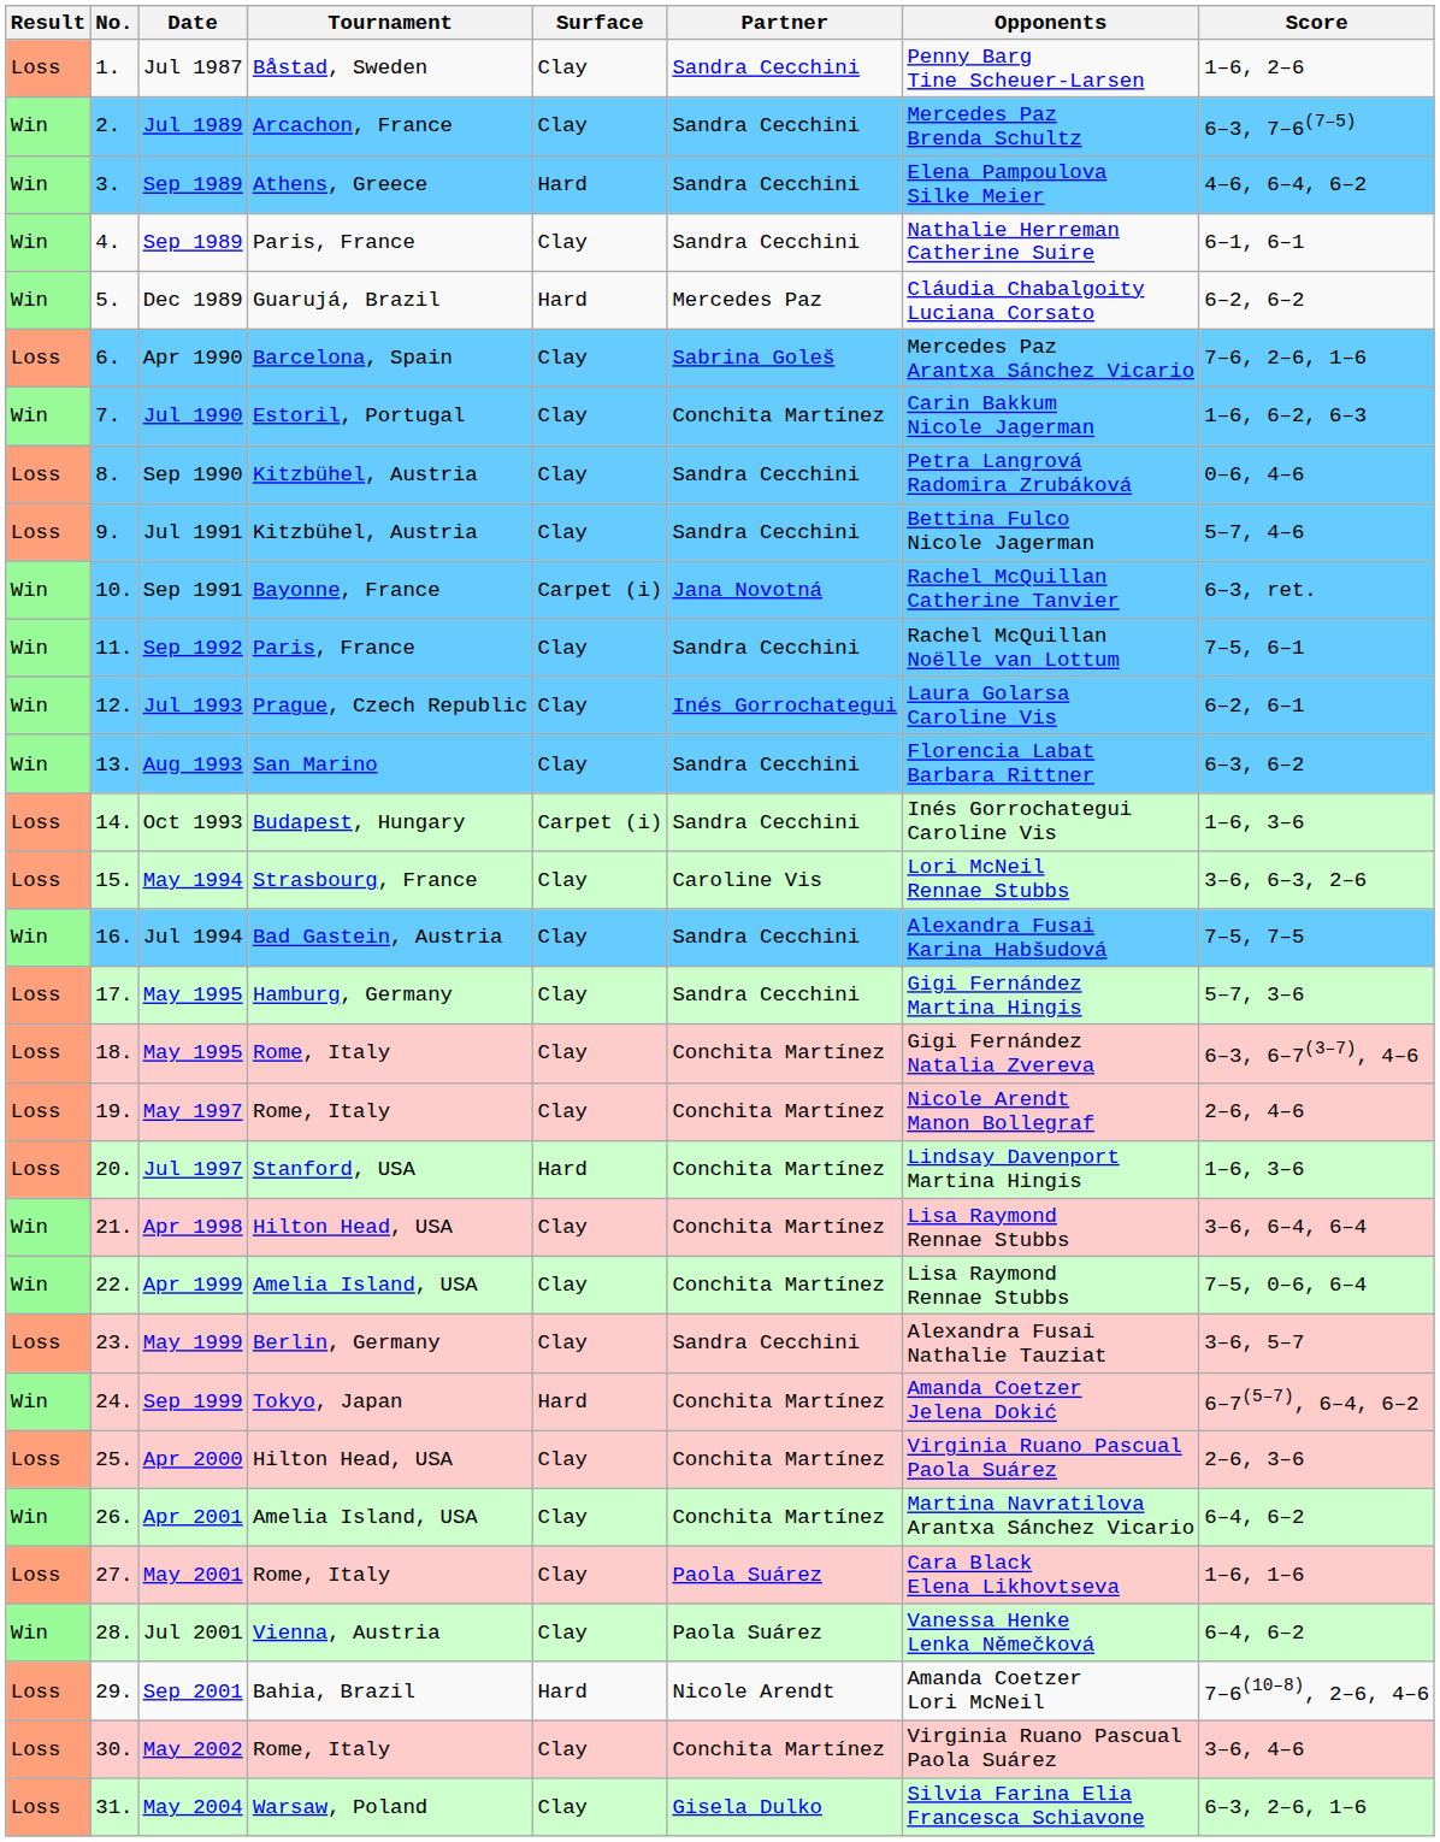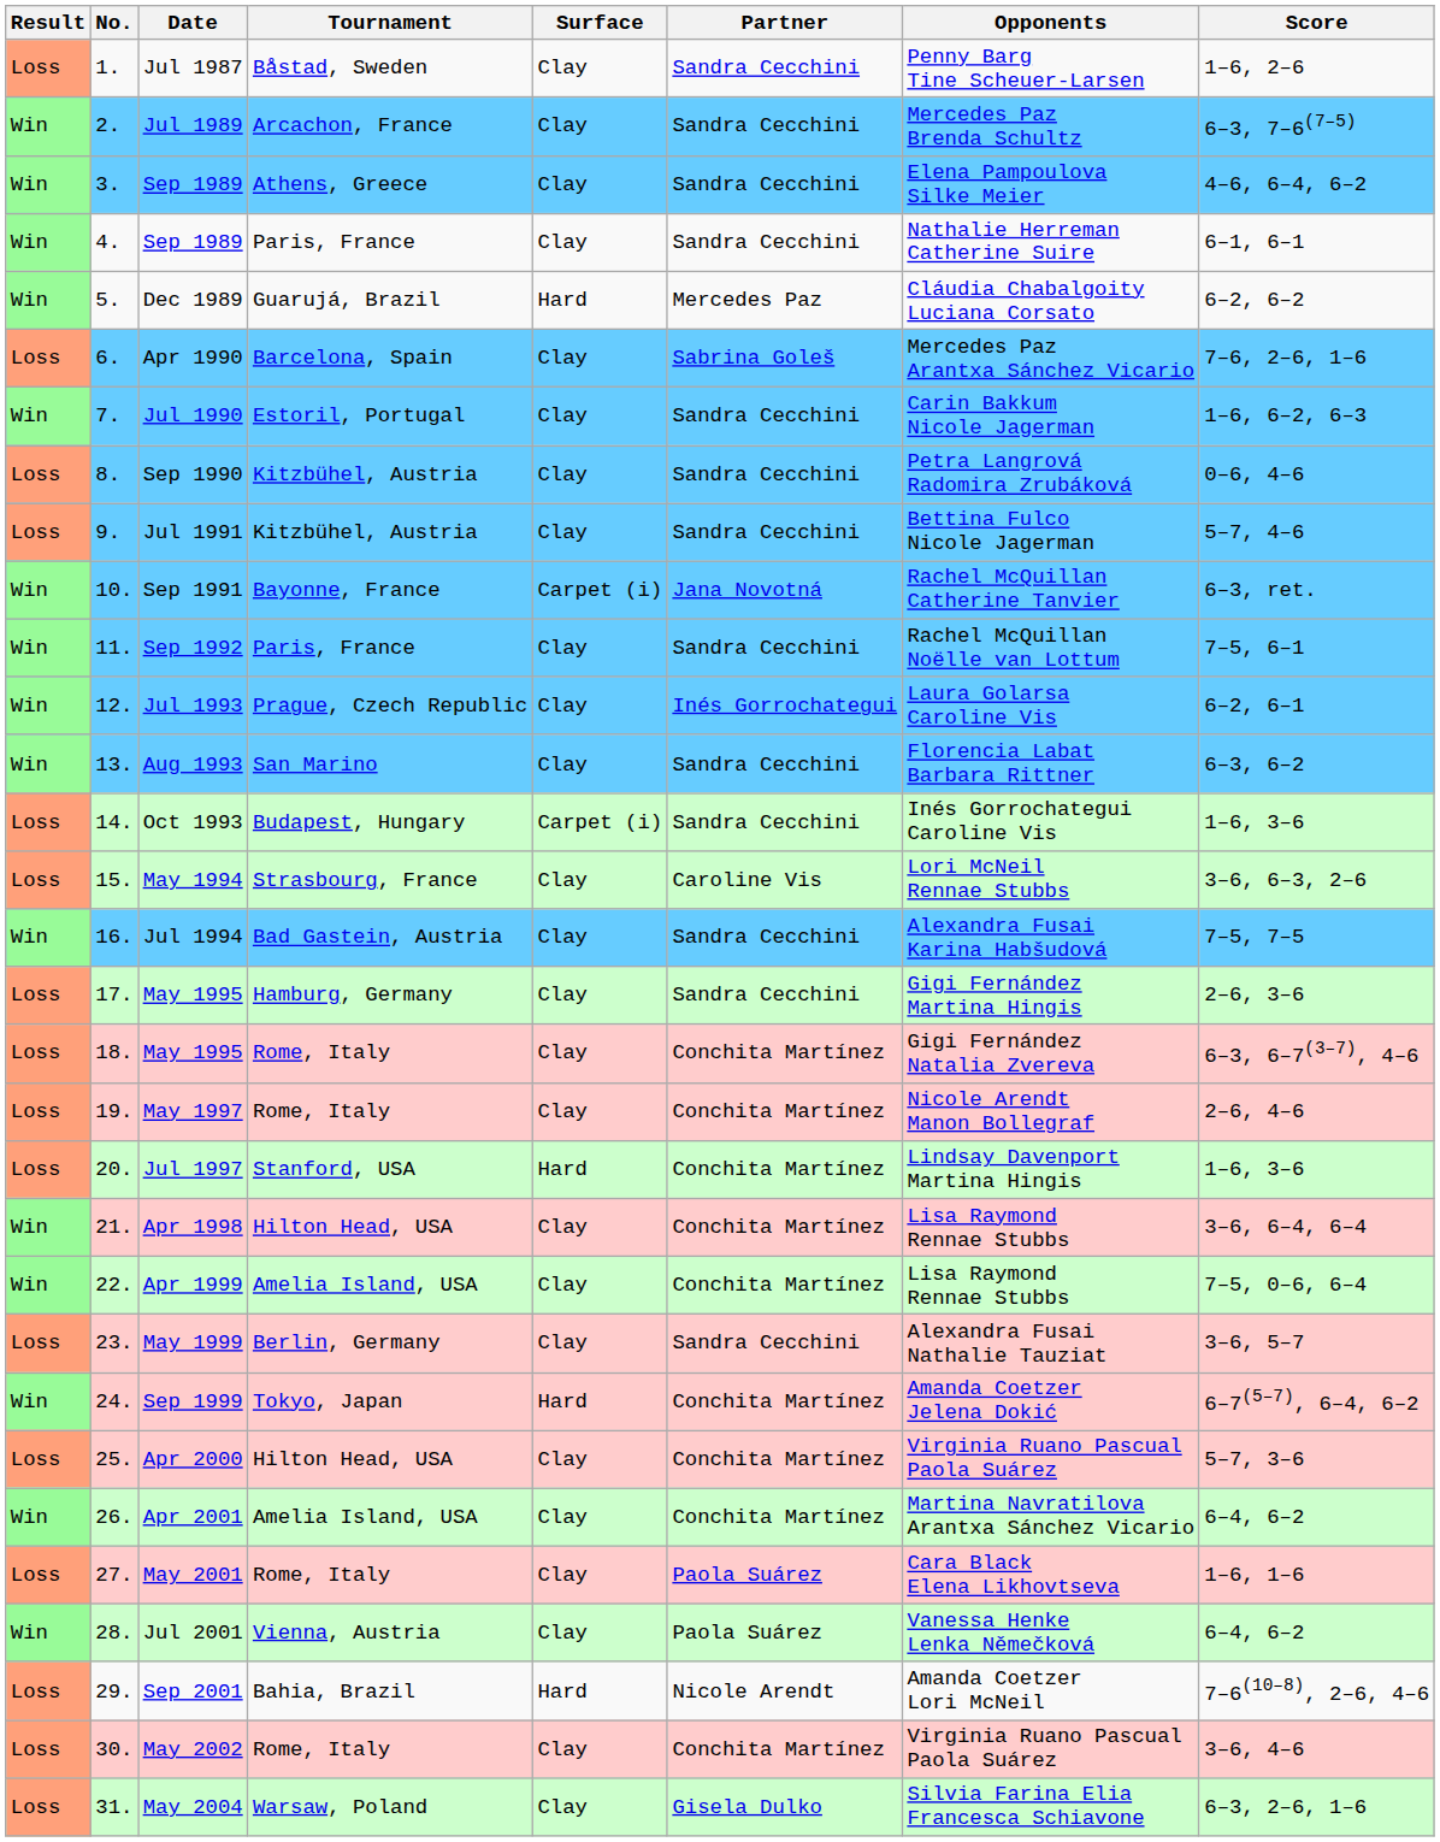 <table class="sortable wikitable">
 <tr>
 <th>Result</th>
 <th>No.</th>
 <th>Date</th>
 <th>Tournament</th>
 <th>Surface</th>
 <th>Partner</th>
 <th>Opponents</th>
 <th>Score</th>
 </tr>
 <tr bgcolor=>
 <td style="background:#ffa07a;">Loss</td>
 <td>1.</td>
 <td>Jul 1987</td>
 <td><a href='#'>Båstad</a>, Sweden</td>
 <td>Clay</td>
 <td> <a href='#'>Sandra Cecchini</a></td>
 <td> <a href='#'>Penny Barg</a> <br>  <a href='#'>Tine Scheuer-Larsen</a></td>
 <td>1–6, 2–6</td>
 </tr>
 <tr style="background:#66ccff;">
 <td style="background:#98fb98;">Win</td>
 <td>2.</td>
 <td><a href='#'>Jul 1989</a></td>
 <td><a href='#'>Arcachon</a>, France</td>
 <td>Clay</td>
 <td> Sandra Cecchini</td>
 <td> <a href='#'>Mercedes Paz</a> <br>  <a href='#'>Brenda Schultz</a></td>
 <td>6–3, 7–6<sup>(7–5)</sup></td>
 </tr>
 <tr style="background:#66ccff;">
 <td style="background:#98fb98;">Win</td>
 <td>3.</td>
 <td><a href='#'>Sep 1989</a></td>
 <td><a href='#'>Athens</a>, Greece</td>
-<td>Hard</td>
+<td>Clay</td>
 <td> Sandra Cecchini</td>
 <td> <a href='#'>Elena Pampoulova</a> <br>  <a href='#'>Silke Meier</a></td>
 <td>4–6, 6–4, 6–2</td>
 </tr>
 <tr bgcolor=>
 <td style="background:#98fb98;">Win</td>
 <td>4.</td>
 <td><a href='#'>Sep 1989</a></td>
 <td>Paris, France</td>
 <td>Clay</td>
 <td> Sandra Cecchini</td>
 <td> <a href='#'>Nathalie Herreman</a> <br>  <a href='#'>Catherine Suire</a></td>
 <td>6–1, 6–1</td>
 </tr>
 <tr bgcolor=>
 <td style="background:#98fb98;">Win</td>
 <td>5.</td>
 <td>Dec 1989</td>
 <td>Guarujá, Brazil</td>
 <td>Hard</td>
 <td> Mercedes Paz</td>
 <td> <a href='#'>Cláudia Chabalgoity</a> <br>  <a href='#'>Luciana Corsato</a></td>
 <td>6–2, 6–2</td>
 </tr>
 <tr style="background:#66ccff;">
 <td style="background:#ffa07a;">Loss</td>
 <td>6.</td>
 <td>Apr 1990</td>
 <td><a href='#'>Barcelona</a>, Spain</td>
 <td>Clay</td>
 <td> <a href='#'>Sabrina Goleš</a></td>
 <td> Mercedes Paz <br>  <a href='#'>Arantxa Sánchez Vicario</a></td>
 <td>7–6, 2–6, 1–6</td>
 </tr>
 <tr style="background:#66ccff;">
 <td style="background:#98fb98;">Win</td>
 <td>7.</td>
 <td><a href='#'>Jul 1990</a></td>
 <td><a href='#'>Estoril</a>, Portugal</td>
 <td>Clay</td>
-<td> Conchita Martínez</td>
+<td> Sandra Cecchini</td>
 <td> <a href='#'>Carin Bakkum</a> <br>  <a href='#'>Nicole Jagerman</a></td>
 <td>1–6, 6–2, 6–3</td>
 </tr>
 <tr style="background:#66ccff;">
 <td style="background:#ffa07a;">Loss</td>
 <td>8.</td>
 <td>Sep 1990</td>
 <td><a href='#'>Kitzbühel</a>, Austria</td>
 <td>Clay</td>
 <td> Sandra Cecchini</td>
 <td> <a href='#'>Petra Langrová</a> <br>  <a href='#'>Radomira Zrubáková</a></td>
 <td>0–6, 4–6</td>
 </tr>
 <tr style="background:#66ccff;">
 <td style="background:#ffa07a;">Loss</td>
 <td>9.</td>
 <td>Jul 1991</td>
 <td>Kitzbühel, Austria</td>
 <td>Clay</td>
 <td> Sandra Cecchini</td>
 <td> <a href='#'>Bettina Fulco</a> <br>  Nicole Jagerman</td>
 <td>5–7, 4–6</td>
 </tr>
 <tr style="background:#66ccff;">
 <td style="background:#98fb98;">Win</td>
 <td>10.</td>
 <td>Sep 1991</td>
 <td><a href='#'>Bayonne</a>, France</td>
 <td>Carpet (i)</td>
 <td> <a href='#'>Jana Novotná</a></td>
 <td> <a href='#'>Rachel McQuillan</a> <br>  <a href='#'>Catherine Tanvier</a></td>
 <td>6–3, ret.</td>
 </tr>
 <tr style="background:#66ccff;">
 <td style="background:#98fb98;">Win</td>
 <td>11.</td>
 <td><a href='#'>Sep 1992</a></td>
 <td><a href='#'>Paris</a>, France</td>
 <td>Clay</td>
 <td> Sandra Cecchini</td>
 <td> Rachel McQuillan <br>  <a href='#'>Noëlle van Lottum</a></td>
 <td>7–5, 6–1</td>
 </tr>
 <tr style="background:#66ccff;">
 <td style="background:#98fb98;">Win</td>
 <td>12.</td>
 <td><a href='#'>Jul 1993</a></td>
 <td><a href='#'>Prague</a>, Czech Republic</td>
 <td>Clay</td>
 <td> <a href='#'>Inés Gorrochategui</a></td>
 <td> <a href='#'>Laura Golarsa</a> <br>  <a href='#'>Caroline Vis</a></td>
 <td>6–2, 6–1</td>
 </tr>
 <tr style="background:#66ccff;">
 <td style="background:#98fb98;">Win</td>
 <td>13.</td>
 <td><a href='#'>Aug 1993</a></td>
 <td><a href='#'>San Marino</a></td>
 <td>Clay</td>
 <td> Sandra Cecchini</td>
 <td> <a href='#'>Florencia Labat</a> <br>  <a href='#'>Barbara Rittner</a></td>
 <td>6–3, 6–2</td>
 </tr>
 <tr style="background:#ccffcc;">
 <td style="background:#ffa07a;">Loss</td>
 <td>14.</td>
 <td>Oct 1993</td>
 <td><a href='#'>Budapest</a>, Hungary</td>
 <td>Carpet (i)</td>
 <td> Sandra Cecchini</td>
 <td> Inés Gorrochategui <br>  Caroline Vis</td>
 <td>1–6, 3–6</td>
 </tr>
 <tr style="background:#ccffcc;">
 <td style="background:#ffa07a;">Loss</td>
 <td>15.</td>
 <td><a href='#'>May 1994</a></td>
 <td><a href='#'>Strasbourg</a>, France</td>
 <td>Clay</td>
 <td> Caroline Vis</td>
 <td> <a href='#'>Lori McNeil</a> <br>  <a href='#'>Rennae Stubbs</a></td>
 <td>3–6, 6–3, 2–6</td>
 </tr>
 <tr style="background:#66ccff;">
 <td style="background:#98fb98;">Win</td>
 <td>16.</td>
 <td>Jul 1994</td>
 <td><a href='#'>Bad Gastein</a>, Austria</td>
 <td>Clay</td>
 <td> Sandra Cecchini</td>
 <td> <a href='#'>Alexandra Fusai</a> <br>  <a href='#'>Karina Habšudová</a></td>
 <td>7–5, 7–5</td>
 </tr>
 <tr style="background:#ccffcc;">
 <td style="background:#ffa07a;">Loss</td>
 <td>17.</td>
 <td><a href='#'>May 1995</a></td>
 <td><a href='#'>Hamburg</a>, Germany</td>
 <td>Clay</td>
 <td> Sandra Cecchini</td>
 <td> <a href='#'>Gigi Fernández</a> <br>  <a href='#'>Martina Hingis</a></td>
-<td>5–7, 3–6</td>
+<td>2–6, 3–6</td>
 </tr>
 <tr style="background:#ffcccc;">
 <td style="background:#ffa07a;">Loss</td>
 <td>18.</td>
 <td><a href='#'>May 1995</a></td>
 <td><a href='#'>Rome</a>, Italy</td>
 <td>Clay</td>
 <td> Conchita Martínez</td>
 <td> Gigi Fernández <br>  <a href='#'>Natalia Zvereva</a></td>
 <td>6–3, 6–7<sup>(3–7)</sup>, 4–6</td>
 </tr>
 <tr style="background:#ffcccc;">
 <td style="background:#ffa07a;">Loss</td>
 <td>19.</td>
 <td><a href='#'>May 1997</a></td>
 <td>Rome, Italy</td>
 <td>Clay</td>
 <td> Conchita Martínez</td>
 <td> <a href='#'>Nicole Arendt</a> <br>  <a href='#'>Manon Bollegraf</a></td>
 <td>2–6, 4–6</td>
 </tr>
 <tr style="background:#ccffcc;">
 <td style="background:#ffa07a;">Loss</td>
 <td>20.</td>
 <td><a href='#'>Jul 1997</a></td>
 <td><a href='#'>Stanford</a>, USA</td>
 <td>Hard</td>
 <td> Conchita Martínez</td>
 <td> <a href='#'>Lindsay Davenport</a> <br>  Martina Hingis</td>
 <td>1–6, 3–6</td>
 </tr>
 <tr style="background:#ffcccc;">
 <td style="background:#98fb98;">Win</td>
 <td>21.</td>
 <td><a href='#'>Apr 1998</a></td>
 <td><a href='#'>Hilton Head</a>, USA</td>
 <td>Clay</td>
 <td> Conchita Martínez</td>
 <td> <a href='#'>Lisa Raymond</a> <br>  Rennae Stubbs</td>
 <td>3–6, 6–4, 6–4</td>
 </tr>
 <tr style="background:#ccffcc;">
 <td style="background:#98fb98;">Win</td>
 <td>22.</td>
 <td><a href='#'>Apr 1999</a></td>
 <td><a href='#'>Amelia Island</a>, USA</td>
 <td>Clay</td>
 <td> Conchita Martínez</td>
 <td> Lisa Raymond <br>  Rennae Stubbs</td>
 <td>7–5, 0–6, 6–4</td>
 </tr>
 <tr style="background:#ffcccc;">
 <td style="background:#ffa07a;">Loss</td>
 <td>23.</td>
 <td><a href='#'>May 1999</a></td>
 <td><a href='#'>Berlin</a>, Germany</td>
 <td>Clay</td>
 <td> Sandra Cecchini</td>
 <td> Alexandra Fusai <br>  Nathalie Tauziat</td>
 <td>3–6, 5–7</td>
 </tr>
 <tr style="background:#ffcccc;">
 <td style="background:#98fb98;">Win</td>
 <td>24.</td>
 <td><a href='#'>Sep 1999</a></td>
 <td><a href='#'>Tokyo</a>, Japan</td>
 <td>Hard</td>
 <td> Conchita Martínez</td>
 <td> <a href='#'>Amanda Coetzer</a> <br>  <a href='#'>Jelena Dokić</a></td>
 <td>6–7<sup>(5–7)</sup>, 6–4, 6–2</td>
 </tr>
 <tr style="background:#ffcccc;">
 <td style="background:#ffa07a;">Loss</td>
 <td>25.</td>
 <td><a href='#'>Apr 2000</a></td>
 <td>Hilton Head, USA</td>
 <td>Clay</td>
 <td> Conchita Martínez</td>
 <td> <a href='#'>Virginia Ruano Pascual</a> <br>  <a href='#'>Paola Suárez</a></td>
-<td>2–6, 3–6</td>
+<td>5–7, 3–6</td>
 </tr>
 <tr style="background:#ccffcc;">
 <td style="background:#98fb98;">Win</td>
 <td>26.</td>
 <td><a href='#'>Apr 2001</a></td>
 <td>Amelia Island, USA</td>
 <td>Clay</td>
 <td> Conchita Martínez</td>
 <td> <a href='#'>Martina Navratilova</a> <br>  Arantxa Sánchez Vicario</td>
 <td>6–4, 6–2</td>
 </tr>
 <tr style="background:#ffcccc;">
 <td style="background:#ffa07a;">Loss</td>
 <td>27.</td>
 <td><a href='#'>May 2001</a></td>
 <td>Rome, Italy</td>
 <td>Clay</td>
 <td> <a href='#'>Paola Suárez</a></td>
 <td> <a href='#'>Cara Black</a> <br>  <a href='#'>Elena Likhovtseva</a></td>
 <td>1–6, 1–6</td>
 </tr>
 <tr style="background:#ccffcc;">
 <td style="background:#98fb98;">Win</td>
 <td>28.</td>
 <td>Jul 2001</td>
 <td><a href='#'>Vienna</a>, Austria</td>
 <td>Clay</td>
 <td> Paola Suárez</td>
 <td> <a href='#'>Vanessa Henke</a> <br>  <a href='#'>Lenka Němečková</a></td>
 <td>6–4, 6–2</td>
 </tr>
 <tr bgcolor=>
 <td style="background:#ffa07a;">Loss</td>
 <td>29.</td>
 <td><a href='#'>Sep 2001</a></td>
 <td>Bahia, Brazil</td>
 <td>Hard</td>
 <td> Nicole Arendt</td>
 <td> Amanda Coetzer <br>  Lori McNeil</td>
 <td>7–6<sup>(10–8)</sup>, 2–6, 4–6</td>
 </tr>
 <tr style="background:#ffcccc;">
 <td style="background:#ffa07a;">Loss</td>
 <td>30.</td>
 <td><a href='#'>May 2002</a></td>
 <td>Rome, Italy</td>
 <td>Clay</td>
 <td> Conchita Martínez</td>
 <td> Virginia Ruano Pascual <br>  Paola Suárez</td>
 <td>3–6, 4–6</td>
 </tr>
 <tr style="background:#ccffcc;">
 <td style="background:#ffa07a;">Loss</td>
 <td>31.</td>
 <td><a href='#'>May 2004</a></td>
 <td><a href='#'>Warsaw</a>, Poland</td>
 <td>Clay</td>
 <td> <a href='#'>Gisela Dulko</a></td>
 <td> <a href='#'>Silvia Farina Elia</a> <br>  <a href='#'>Francesca Schiavone</a></td>
 <td>6–3, 2–6, 1–6</td>
 </tr>
 </table>
